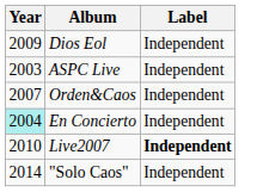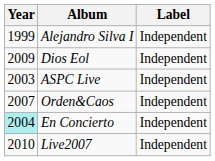 <table class="wikitable">
 <tr>
 <th>Year</th>
 <th>Album</th>
 <th>Label</th>
+</tr>
+<tr>
+<td>1999</td>
+<td><em>Alejandro Silva I</em></td>
+<td>Independent</td>
 </tr>
 <tr>
 <td>2009</td>
 <td><em>Dios Eol</em></td>
 <td>Independent</td>
 </tr>
 <tr>
 <td>2003</td>
 <td><em>ASPC Live</em></td>
 <td>Independent</td>
 </tr>
 <tr>
 <td>2007</td>
 <td><em>Orden&Caos</em></td>
 <td>Independent</td>
 </tr>
 <tr>
 <td style="background: paleturquoise;">2004</td>
 <td><em>En Concierto</em></td>
 <td>Independent</td>
 </tr>
 <tr>
 <td>2010</td>
 <td><em>Live2007</em></td>
-<td><strong>Independent</strong></td>
-</tr>
-<tr>
-<td>2014</td>
-<td>"Solo Caos"</td>
 <td>Independent</td>
 </tr>
 </table>
